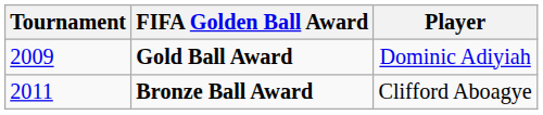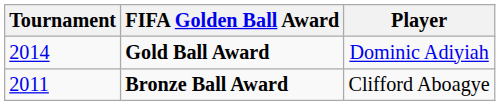 <table class="wikitable">
 <tr>
 <th>Tournament</th>
 <th>FIFA <a href='#'>Golden Ball</a> Award</th>
 <th>Player</th>
 </tr>
 <tr>
-<td> <a href='#'>2009</a></td>
+<td> <a href='#'>2014</a></td>
 <td><strong>Gold Ball Award</strong></td>
 <td align=center> <a href='#'>Dominic Adiyiah</a></td>
 </tr>
 <tr>
 <td> <a href='#'>2011</a></td>
 <td><strong>Bronze Ball Award</strong></td>
 <td align=center> Clifford Aboagye</td>
 </tr>
 </table>
